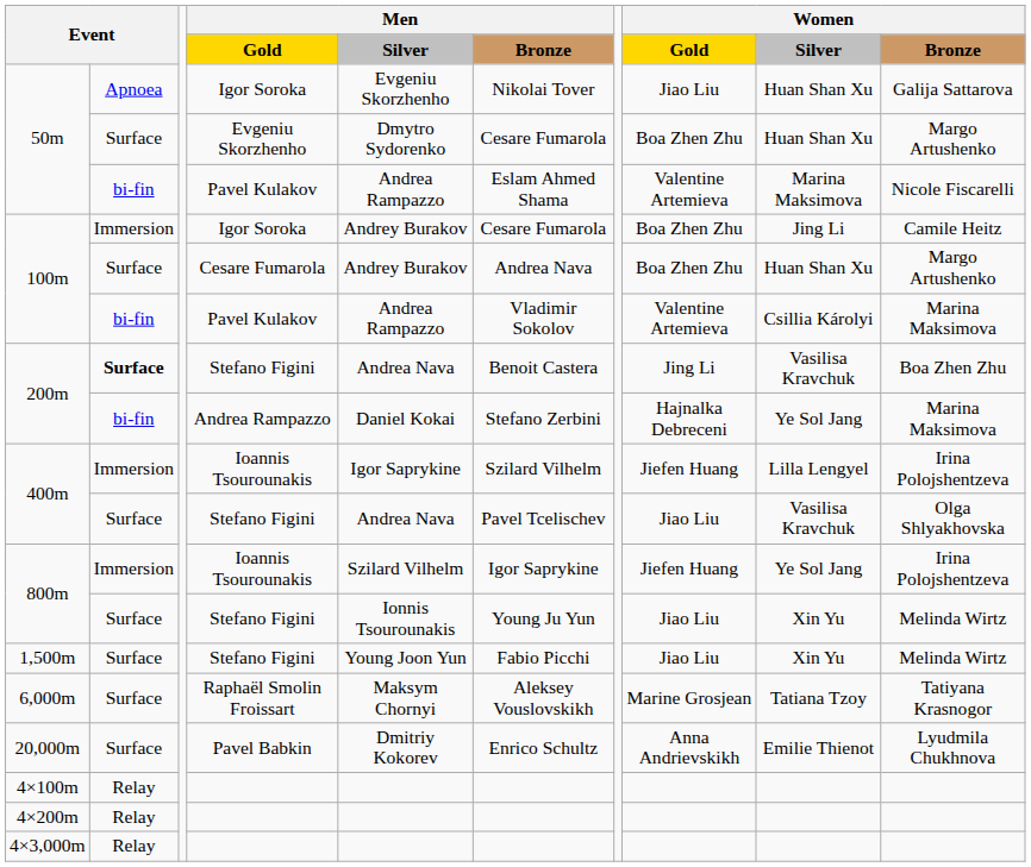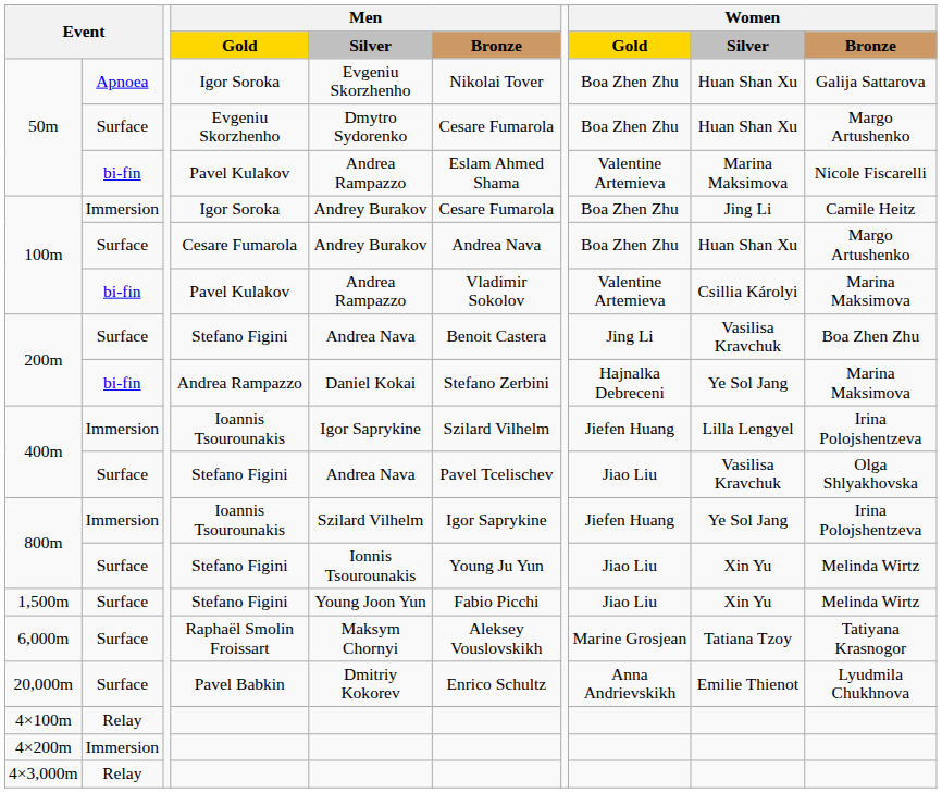 <table class="wikitable" style="font-size:100%;text-align:center;width:100%">
 <tr>
 <th colspan="2" rowspan="2">Event</th>
 <td rowspan="20"></td>
 <th colspan="3">Men</th>
 <td rowspan="20"></td>
 <th colspan="3">Women</th>
 </tr>
 <tr>
 <th style="background:gold;">Gold</th>
 <th style="background:silver;">Silver</th>
 <th style="background:#c96;">Bronze</th>
 <th style="background:gold;">Gold</th>
 <th style="background:silver;">Silver</th>
 <th style="background:#c96;">Bronze</th>
 </tr>
 <tr>
 <td rowspan="3">50m</td>
 <td><a href='#'>Apnoea</a></td>
 <td> Igor Soroka</td>
 <td> Evgeniu Skorzhenho</td>
 <td> Nikolai Tover</td>
-<td> Jiao Liu</td>
+<td> Boa Zhen Zhu</td>
 <td> Huan Shan Xu</td>
 <td> Galija Sattarova</td>
 </tr>
 <tr>
 <td>Surface</td>
 <td> Evgeniu Skorzhenho</td>
 <td> Dmytro Sydorenko</td>
 <td> Cesare Fumarola</td>
 <td> Boa Zhen Zhu</td>
 <td> Huan Shan Xu</td>
 <td> Margo Artushenko</td>
 </tr>
 <tr>
 <td><a href='#'>bi-fin</a></td>
 <td> Pavel Kulakov</td>
 <td> Andrea Rampazzo</td>
 <td> Eslam Ahmed Shama</td>
 <td> Valentine Artemieva</td>
 <td> Marina Maksimova</td>
 <td> Nicole Fiscarelli</td>
 </tr>
 <tr>
 <td rowspan="3">100m</td>
 <td>Immersion</td>
 <td> Igor Soroka</td>
 <td> Andrey Burakov</td>
 <td> Cesare Fumarola</td>
 <td> Boa Zhen Zhu</td>
 <td> Jing Li</td>
 <td> Camile Heitz</td>
 </tr>
 <tr>
 <td>Surface</td>
 <td> Cesare Fumarola</td>
 <td> Andrey Burakov</td>
 <td> Andrea Nava</td>
 <td> Boa Zhen Zhu</td>
 <td> Huan Shan Xu</td>
 <td> Margo Artushenko</td>
 </tr>
 <tr>
 <td><a href='#'>bi-fin</a></td>
 <td> Pavel Kulakov</td>
 <td> Andrea Rampazzo</td>
 <td> Vladimir Sokolov</td>
 <td> Valentine Artemieva</td>
 <td> Csillia Károlyi</td>
 <td> Marina Maksimova</td>
 </tr>
 <tr>
 <td rowspan="2">200m</td>
-<td><strong>Surface</strong></td>
+<td>Surface</td>
 <td> Stefano Figini</td>
 <td> Andrea Nava</td>
 <td> Benoit Castera</td>
 <td> Jing Li</td>
 <td> Vasilisa Kravchuk</td>
 <td> Boa Zhen Zhu</td>
 </tr>
 <tr>
 <td><a href='#'>bi-fin</a></td>
 <td> Andrea Rampazzo</td>
 <td> Daniel Kokai</td>
 <td> Stefano Zerbini</td>
 <td> Hajnalka Debreceni</td>
 <td> Ye Sol Jang</td>
 <td> Marina Maksimova</td>
 </tr>
 <tr>
 <td rowspan="2">400m</td>
 <td>Immersion</td>
 <td> Ioannis Tsourounakis</td>
 <td> Igor Saprykine</td>
 <td> Szilard Vilhelm</td>
 <td> Jiefen Huang</td>
 <td> Lilla Lengyel</td>
 <td> Irina	Polojshentzeva</td>
 </tr>
 <tr>
 <td>Surface</td>
 <td> Stefano Figini</td>
 <td> Andrea Nava</td>
 <td> Pavel Tcelischev</td>
 <td> Jiao Liu</td>
 <td> Vasilisa Kravchuk</td>
 <td> Olga Shlyakhovska</td>
 </tr>
 <tr>
 <td rowspan="2">800m</td>
 <td>Immersion</td>
 <td> Ioannis Tsourounakis</td>
 <td> Szilard Vilhelm</td>
 <td> Igor Saprykine</td>
 <td> Jiefen Huang</td>
 <td> Ye Sol Jang</td>
 <td> Irina	Polojshentzeva</td>
 </tr>
 <tr>
 <td>Surface</td>
 <td> Stefano Figini</td>
 <td> Ionnis Tsourounakis</td>
 <td> Young Ju Yun</td>
 <td> Jiao Liu</td>
 <td> Xin Yu</td>
 <td> Melinda Wirtz</td>
 </tr>
 <tr>
 <td>1,500m</td>
 <td>Surface</td>
 <td> Stefano Figini</td>
 <td> Young Joon Yun</td>
 <td> Fabio	Picchi</td>
 <td> Jiao Liu</td>
 <td> Xin Yu</td>
 <td> Melinda Wirtz</td>
 </tr>
 <tr>
 <td>6,000m</td>
 <td>Surface</td>
 <td> Raphaël Smolin Froissart</td>
 <td> Maksym Chornyi</td>
 <td> Aleksey Vouslovskikh</td>
 <td> Marine Grosjean</td>
 <td> Tatiana Tzoy</td>
 <td> Tatiyana Krasnogor</td>
 </tr>
 <tr>
 <td>20,000m</td>
 <td>Surface</td>
 <td> Pavel	Babkin</td>
 <td> Dmitriy Kokorev</td>
 <td> Enrico Schultz</td>
 <td> Anna Andrievskikh</td>
 <td> Emilie Thienot</td>
 <td> Lyudmila Chukhnova</td>
 </tr>
 <tr>
 <td>4×100m</td>
 <td>Relay</td>
 <td></td>
 <td></td>
 <td></td>
 <td></td>
 <td></td>
 <td></td>
 </tr>
 <tr>
 <td>4×200m</td>
-<td>Relay</td>
+<td>Immersion</td>
 <td></td>
 <td></td>
 <td></td>
 <td></td>
 <td></td>
 <td></td>
 </tr>
 <tr>
 <td>4×3,000m</td>
 <td>Relay</td>
 <td></td>
 <td></td>
 <td></td>
 <td></td>
 <td></td>
 <td></td>
 </tr>
 </table>
